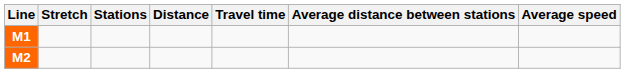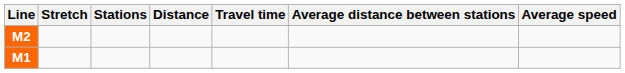 <table class="wikitable">
 <tr>
 <th>Line</th>
 <th>Stretch</th>
 <th>Stations</th>
 <th>Distance</th>
 <th>Travel time</th>
 <th>Average distance between stations</th>
 <th>Average speed</th>
 </tr>
 <tr>
+<td align="center" style="color: white; background-color: #FF6600"><strong>M2</strong></td>
+<td></td>
+<td></td>
+<td></td>
+<td></td>
+<td></td>
+<td></td>
+</tr>
+<tr>
 <td align="center" style="color: white; background-color: #FF6600"><strong>M1</strong></td>
 <td></td>
 <td></td>
 <td></td>
 <td></td>
 <td></td>
 <td></td>
 </tr>
-<tr>
-<td align="center" style="color: white; background-color: #FF6600"><strong>M2</strong></td>
-<td></td>
-<td></td>
-<td></td>
-<td></td>
-<td></td>
-<td></td>
-</tr>
 </table>
